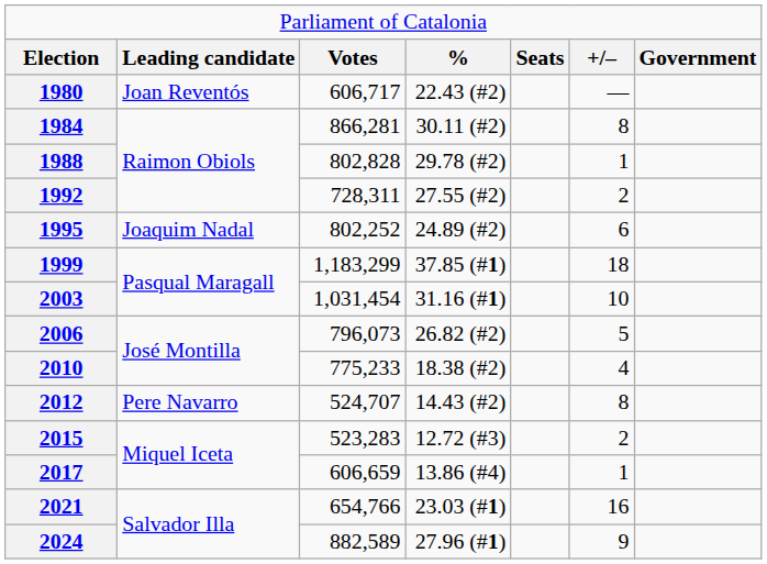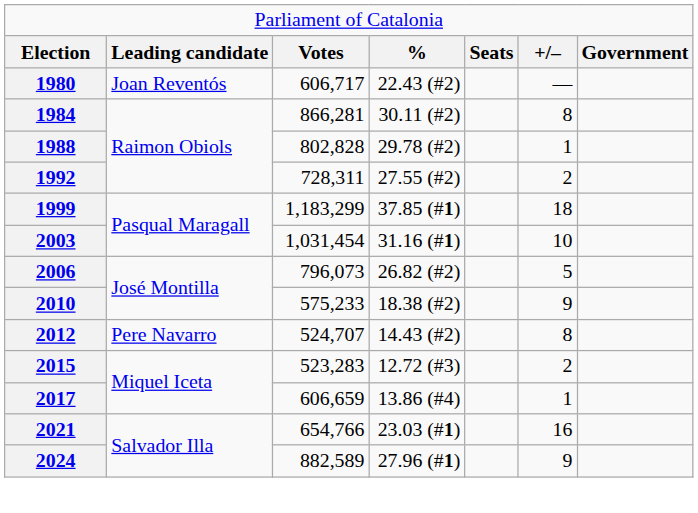 <table class="wikitable" style="text-align:right;">
 <tr>
 <td colspan="7" align="center"><a href='#'>Parliament of Catalonia</a></td>
 </tr>
 <tr>
 <th width="75">Election</th>
 <th>Leading candidate</th>
 <th width="70">Votes</th>
 <th width="70">%</th>
 <th>Seats</th>
 <th width="40">+/–</th>
 <th>Government</th>
 </tr>
 <tr>
 <th><a href='#'>1980</a></th>
 <td align="left"><a href='#'>Joan Reventós</a></td>
 <td>606,717</td>
 <td>22.43 (#2)</td>
 <td></td>
 <td>—</td>
 <td></td>
 </tr>
 <tr>
 <th><a href='#'>1984</a></th>
 <td rowspan="3" align="left"><a href='#'>Raimon Obiols</a></td>
 <td>866,281</td>
 <td>30.11 (#2)</td>
 <td></td>
 <td>8</td>
 <td></td>
 </tr>
 <tr>
 <th><a href='#'>1988</a></th>
 <td>802,828</td>
 <td>29.78 (#2)</td>
 <td></td>
 <td>1</td>
 <td></td>
 </tr>
 <tr>
 <th><a href='#'>1992</a></th>
 <td>728,311</td>
 <td>27.55 (#2)</td>
 <td></td>
 <td>2</td>
 <td></td>
 </tr>
 <tr>
-<th><a href='#'>1995</a></th>
-<td align="left"><a href='#'>Joaquim Nadal</a></td>
-<td>802,252</td>
-<td>24.89 (#2)</td>
-<td></td>
-<td>6</td>
-<td></td>
-</tr>
-<tr>
 <th><a href='#'>1999</a></th>
 <td rowspan="2" align="left"><a href='#'>Pasqual Maragall</a></td>
 <td>1,183,299</td>
 <td>37.85 (#<strong>1</strong>)</td>
 <td></td>
 <td>18</td>
 <td></td>
 </tr>
 <tr>
 <th><a href='#'>2003</a></th>
 <td>1,031,454</td>
 <td>31.16 (#<strong>1</strong>)</td>
 <td></td>
 <td>10</td>
 <td></td>
 </tr>
 <tr>
 <th><a href='#'>2006</a></th>
 <td rowspan="2" align="left"><a href='#'>José Montilla</a></td>
 <td>796,073</td>
 <td>26.82 (#2)</td>
 <td></td>
 <td>5</td>
 <td></td>
 </tr>
 <tr>
 <th><a href='#'>2010</a></th>
-<td>775,233</td>
+<td>575,233</td>
 <td>18.38 (#2)</td>
 <td></td>
-<td>4</td>
+<td>9</td>
 <td></td>
 </tr>
 <tr>
 <th><a href='#'>2012</a></th>
 <td align="left"><a href='#'>Pere Navarro</a></td>
 <td>524,707</td>
 <td>14.43 (#2)</td>
 <td></td>
 <td>8</td>
 <td></td>
 </tr>
 <tr>
 <th><a href='#'>2015</a></th>
 <td rowspan="2" align="left"><a href='#'>Miquel Iceta</a></td>
 <td>523,283</td>
 <td>12.72 (#3)</td>
 <td></td>
 <td>2</td>
 <td></td>
 </tr>
 <tr>
 <th><a href='#'>2017</a></th>
 <td>606,659</td>
 <td>13.86 (#4)</td>
 <td></td>
 <td>1</td>
 <td></td>
 </tr>
 <tr>
 <th><a href='#'>2021</a></th>
 <td rowspan="2" align="left"><a href='#'>Salvador Illa</a></td>
 <td>654,766</td>
 <td>23.03 (#<strong>1</strong>)</td>
 <td></td>
 <td>16</td>
 <td></td>
 </tr>
 <tr>
 <th><a href='#'>2024</a></th>
 <td>882,589</td>
 <td>27.96 (#<strong>1</strong>)</td>
 <td></td>
 <td>9</td>
 <td></td>
 </tr>
 </table>
